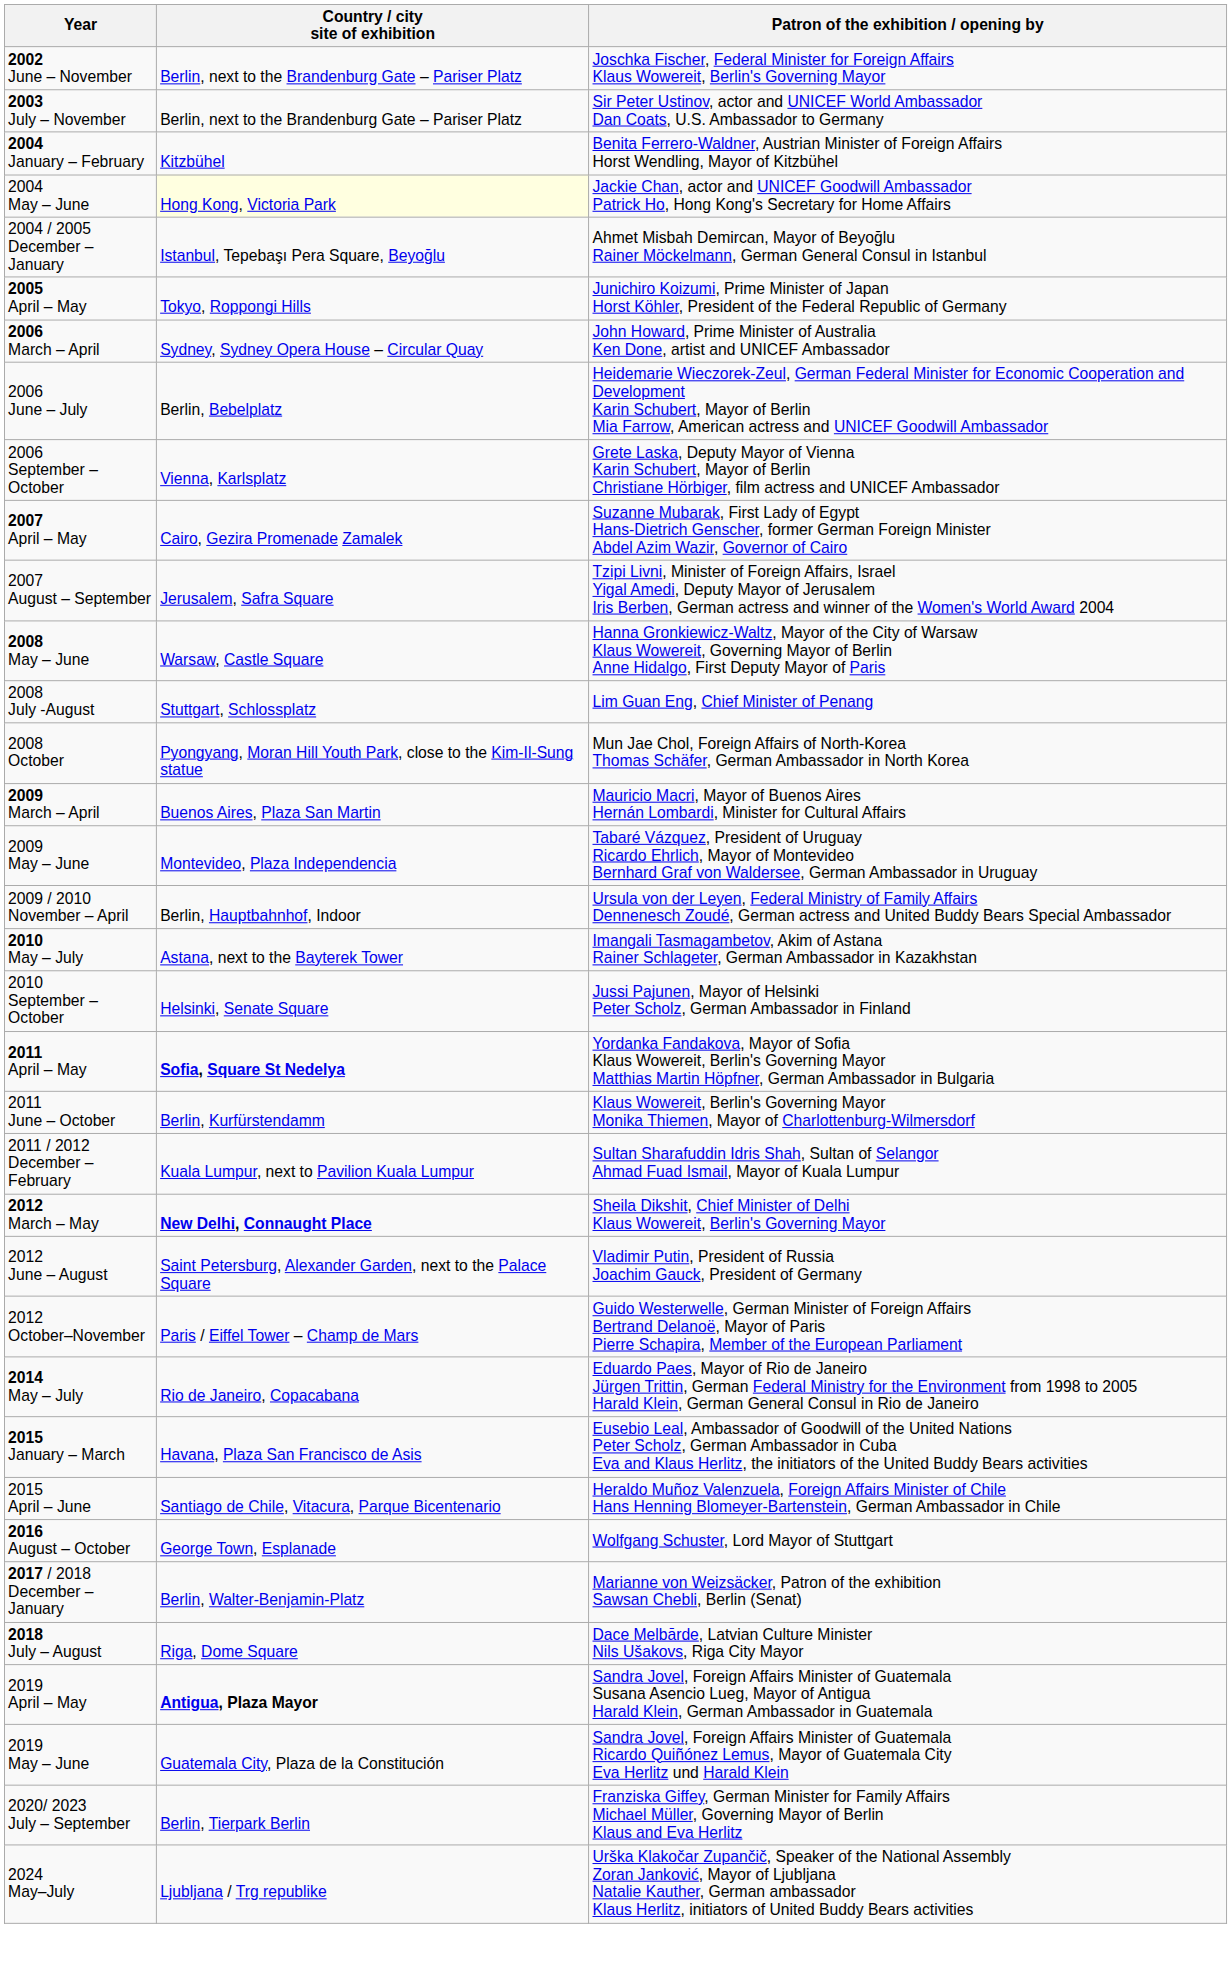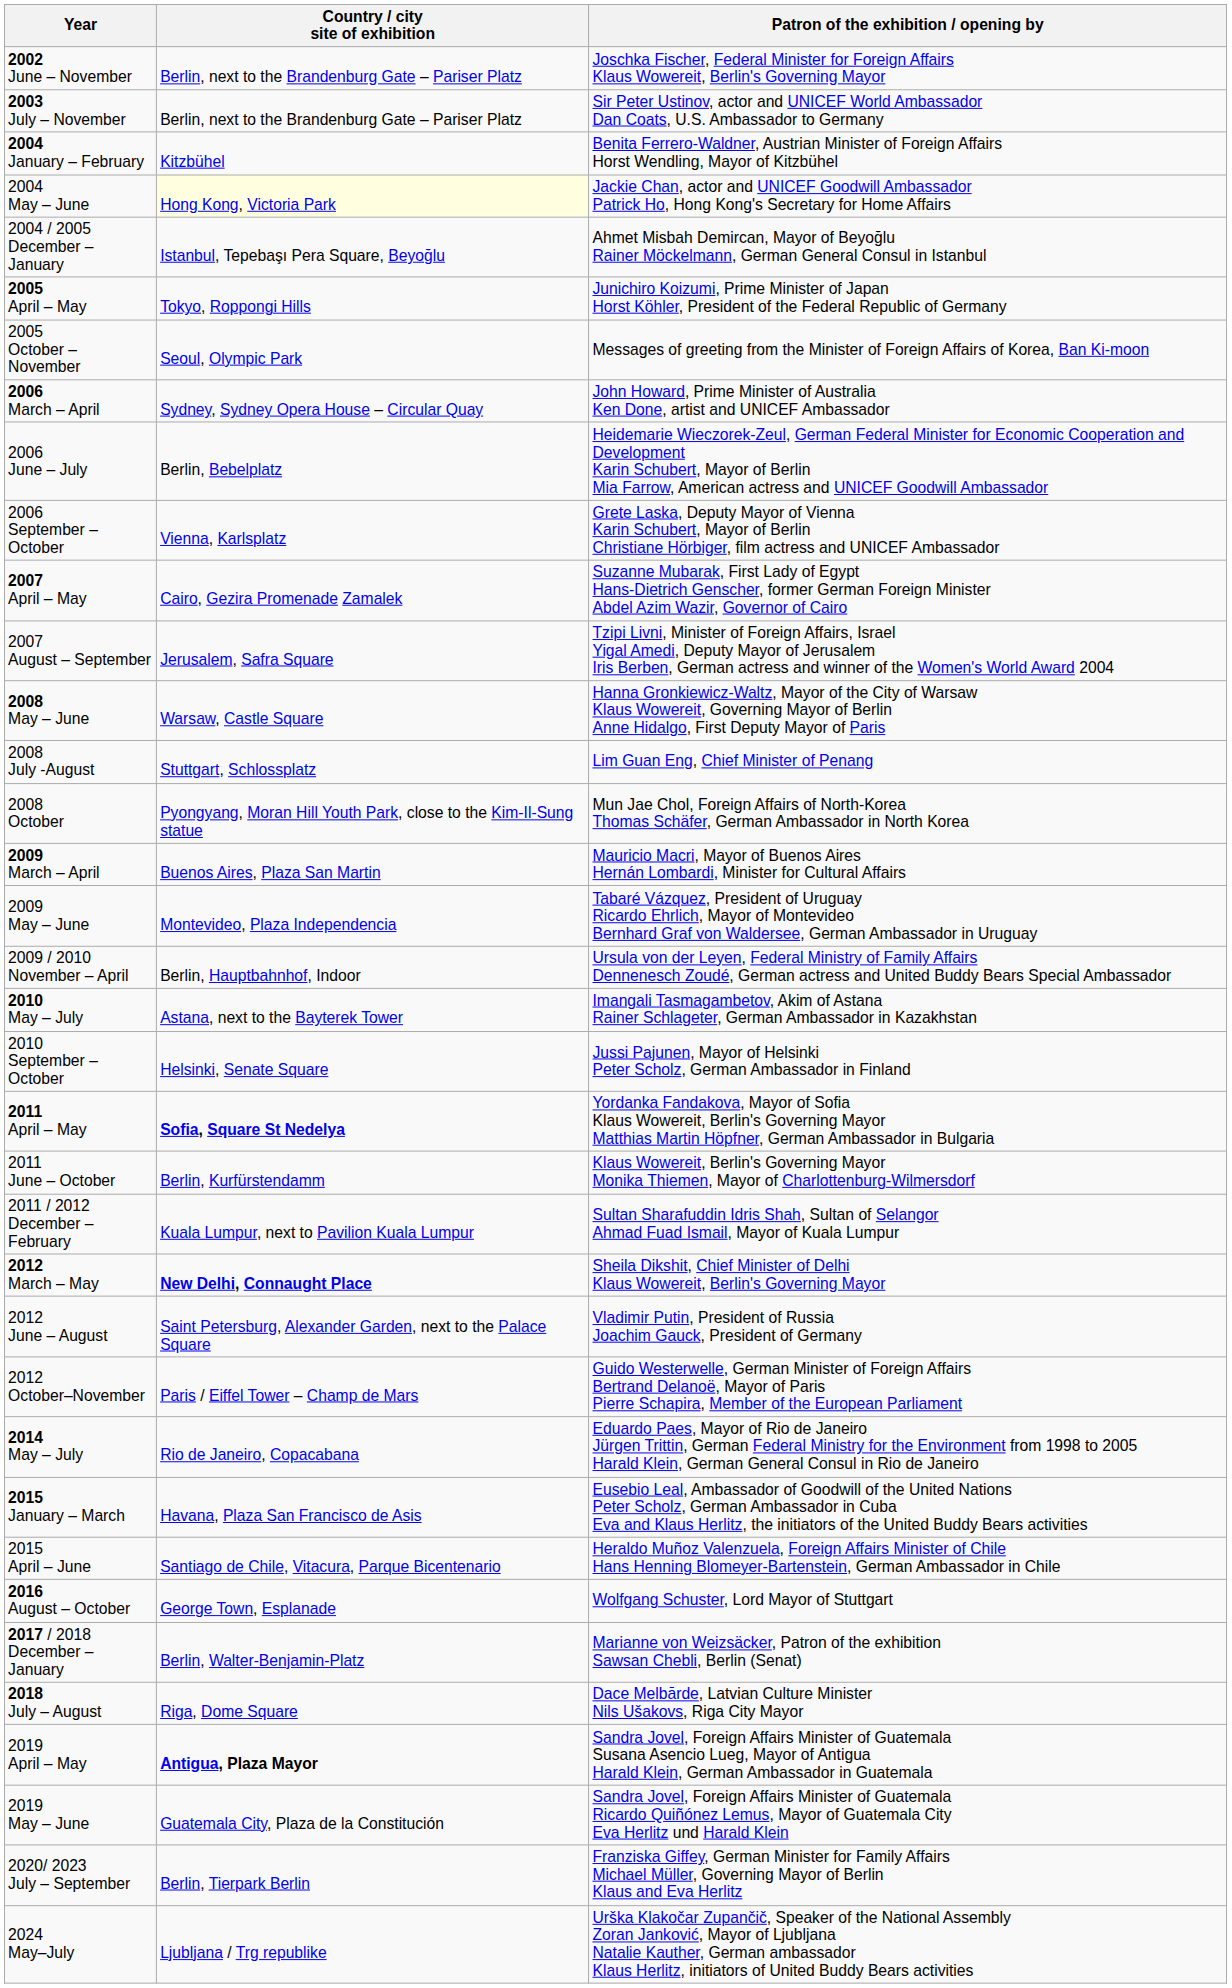 <table class= "wikitable">
 <tr>
 <th>Year</th>
 <th>Country / city<br> site of exhibition</th>
 <th>Patron of the exhibition / opening by</th>
 </tr>
 <tr>
 <td><strong>2002</strong><br> June – November</td>
 <td><br> <a href='#'>Berlin</a>, next to the <a href='#'>Brandenburg Gate</a> – <a href='#'>Pariser Platz</a></td>
 <td><a href='#'>Joschka Fischer</a>, <a href='#'>Federal Minister for Foreign Affairs</a><br> <a href='#'>Klaus Wowereit</a>, <a href='#'>Berlin's Governing Mayor</a></td>
 </tr>
 <tr>
 <td><strong>2003</strong><br> July – November</td>
 <td><br> Berlin, next to the Brandenburg Gate – Pariser Platz</td>
 <td><a href='#'>Sir Peter Ustinov</a>, actor and <a href='#'>UNICEF World Ambassador</a><br> <a href='#'>Dan Coats</a>,  U.S. Ambassador to Germany</td>
 </tr>
 <tr>
 <td><strong>2004</strong><br> January – February</td>
 <td><br> <a href='#'>Kitzbühel</a></td>
 <td><a href='#'>Benita Ferrero-Waldner</a>, Austrian Minister of Foreign Affairs<br> Horst Wendling, Mayor of Kitzbühel</td>
 </tr>
 <tr>
 <td>2004<br> May – June</td>
 <td style="background: lightyellow;"><br> <a href='#'>Hong Kong</a>, <a href='#'>Victoria Park</a></td>
 <td><a href='#'>Jackie Chan</a>, actor and <a href='#'>UNICEF Goodwill Ambassador</a><br> <a href='#'>Patrick Ho</a>, Hong Kong's Secretary for Home Affairs</td>
 </tr>
 <tr>
 <td>2004 / 2005<br> December – January</td>
 <td><br> <a href='#'>Istanbul</a>, Tepebaşı Pera Square, <a href='#'>Beyoğlu</a></td>
 <td>Ahmet Misbah Demircan, Mayor of Beyoğlu<br> <a href='#'>Rainer Möckelmann</a>, German General Consul in Istanbul</td>
 </tr>
 <tr>
 <td><strong>2005</strong><br> April – May</td>
 <td><br> <a href='#'>Tokyo</a>, <a href='#'>Roppongi Hills</a></td>
 <td><a href='#'>Junichiro Koizumi</a>, Prime Minister of Japan<br> <a href='#'>Horst Köhler</a>, President of the Federal Republic of Germany</td>
+</tr>
+<tr>
+<td>2005<br> October – November</td>
+<td><br> <a href='#'>Seoul</a>, <a href='#'>Olympic Park</a></td>
+<td>Messages of greeting from the Minister of Foreign Affairs of Korea, <a href='#'>Ban Ki-moon</a></td>
 </tr>
 <tr>
 <td><strong>2006</strong><br> March – April</td>
 <td><br> <a href='#'>Sydney</a>, <a href='#'>Sydney Opera House</a> – <a href='#'>Circular Quay</a></td>
 <td><a href='#'>John Howard</a>, Prime Minister of Australia<br> <a href='#'>Ken Done</a>, artist and UNICEF Ambassador</td>
 </tr>
 <tr>
 <td>2006<br> June – July</td>
 <td><br> Berlin, <a href='#'>Bebelplatz</a></td>
 <td><a href='#'>Heidemarie Wieczorek-Zeul</a>, <a href='#'>German Federal Minister for Economic Cooperation and Development</a><br> <a href='#'>Karin Schubert</a>, Mayor of Berlin<br>  <a href='#'>Mia Farrow</a>, American actress  and <a href='#'>UNICEF Goodwill Ambassador</a></td>
 </tr>
 <tr>
 <td>2006<br> September – October</td>
 <td><br> <a href='#'>Vienna</a>, <a href='#'>Karlsplatz</a></td>
 <td><a href='#'>Grete Laska</a>, Deputy Mayor of Vienna<br> <a href='#'>Karin Schubert</a>, Mayor of Berlin<br> <a href='#'>Christiane Hörbiger</a>, film actress and UNICEF Ambassador</td>
 </tr>
 <tr>
 <td><strong>2007</strong><br> April – May</td>
 <td><br> <a href='#'>Cairo</a>, <a href='#'>Gezira Promenade</a> <a href='#'>Zamalek</a></td>
 <td><a href='#'>Suzanne Mubarak</a>, First Lady of Egypt<br> <a href='#'>Hans-Dietrich Genscher</a>, former German Foreign Minister<br> <a href='#'>Abdel Azim Wazir</a>, <a href='#'>Governor of Cairo</a></td>
 </tr>
 <tr>
 <td>2007<br> August – September</td>
 <td><br> <a href='#'>Jerusalem</a>, <a href='#'>Safra Square</a></td>
 <td><a href='#'>Tzipi Livni</a>, Minister of Foreign Affairs, Israel<br> <a href='#'>Yigal Amedi</a>, Deputy Mayor of Jerusalem<br> <a href='#'>Iris Berben</a>, German actress and winner of the <a href='#'>Women's World Award</a> 2004</td>
 </tr>
 <tr>
 <td><strong>2008</strong><br> May – June</td>
 <td><br> <a href='#'>Warsaw</a>, <a href='#'>Castle Square</a></td>
 <td><a href='#'>Hanna Gronkiewicz-Waltz</a>, Mayor of the City of Warsaw<br> <a href='#'>Klaus Wowereit</a>, Governing Mayor of Berlin<br> <a href='#'>Anne Hidalgo</a>, First Deputy Mayor of <a href='#'>Paris</a></td>
 </tr>
 <tr>
 <td>2008<br> July -August</td>
 <td><br> <a href='#'>Stuttgart</a>, <a href='#'>Schlossplatz</a></td>
 <td><a href='#'>Lim Guan Eng</a>, <a href='#'>Chief Minister of Penang</a></td>
 </tr>
 <tr>
 <td>2008<br> October</td>
 <td><br> <a href='#'>Pyongyang</a>, <a href='#'>Moran Hill Youth Park</a>, close to the <a href='#'>Kim-Il-Sung statue</a></td>
 <td>Mun Jae Chol, Foreign Affairs of North-Korea<br> <a href='#'>Thomas Schäfer</a>, German Ambassador in North Korea</td>
 </tr>
 <tr>
 <td><strong>2009</strong><br> March – April</td>
 <td><br> <a href='#'>Buenos Aires</a>, <a href='#'>Plaza San Martin</a></td>
 <td><a href='#'>Mauricio Macri</a>, Mayor of Buenos Aires<br> <a href='#'>Hernán Lombardi</a>, Minister for Cultural Affairs</td>
 </tr>
 <tr>
 <td>2009<br> May – June</td>
 <td><br> <a href='#'>Montevideo</a>, <a href='#'>Plaza Independencia</a></td>
 <td><a href='#'>Tabaré Vázquez</a>, President of Uruguay<br> <a href='#'>Ricardo Ehrlich</a>, Mayor of Montevideo<br> <a href='#'>Bernhard Graf von Waldersee</a>, German Ambassador in Uruguay</td>
 </tr>
 <tr>
 <td>2009 / 2010<br> November – April</td>
 <td><br> Berlin, <a href='#'>Hauptbahnhof</a>, Indoor</td>
 <td><a href='#'>Ursula von der Leyen</a>, <a href='#'>Federal Ministry of Family Affairs</a><br>  <a href='#'>Dennenesch Zoudé</a>, German actress and United Buddy Bears Special Ambassador</td>
 </tr>
 <tr>
 <td><strong>2010</strong><br> May – July</td>
 <td><br> <a href='#'>Astana</a>, next to the <a href='#'>Bayterek Tower</a></td>
 <td><a href='#'>Imangali Tasmagambetov</a>, Akim of Astana<br> <a href='#'>Rainer Schlageter</a>, German Ambassador in Kazakhstan</td>
 </tr>
 <tr>
 <td>2010<br> September – October</td>
 <td><br> <a href='#'>Helsinki</a>, <a href='#'>Senate Square</a></td>
 <td><a href='#'>Jussi Pajunen</a>, Mayor of Helsinki<br> <a href='#'>Peter Scholz</a>, German Ambassador in Finland</td>
 </tr>
 <tr>
 <td><strong>2011</strong><br> April – May</td>
 <td><strong><br> <a href='#'>Sofia</a>, <a href='#'>Square St Nedelya</a></strong></td>
 <td><a href='#'>Yordanka Fandakova</a>, Mayor of Sofia<br> Klaus Wowereit, Berlin's Governing Mayor<br> <a href='#'>Matthias Martin Höpfner</a>, German Ambassador in Bulgaria</td>
 </tr>
 <tr>
 <td>2011<br> June – October</td>
 <td><br> <a href='#'>Berlin</a>, <a href='#'>Kurfürstendamm</a></td>
 <td><a href='#'>Klaus Wowereit</a>, Berlin's Governing Mayor<br> <a href='#'>Monika Thiemen</a>, Mayor of <a href='#'>Charlottenburg-Wilmersdorf</a></td>
 </tr>
 <tr>
 <td>2011 / 2012<br> December – February</td>
 <td><br> <a href='#'>Kuala Lumpur</a>, next to <a href='#'>Pavilion Kuala Lumpur</a></td>
 <td><a href='#'>Sultan Sharafuddin Idris Shah</a>, Sultan of <a href='#'>Selangor</a><br> <a href='#'>Ahmad Fuad Ismail</a>, Mayor of Kuala Lumpur</td>
 </tr>
 <tr>
 <td><strong>2012</strong><br> March – May</td>
 <td><strong><br> <a href='#'>New Delhi</a>, <a href='#'>Connaught Place</a></strong></td>
 <td><a href='#'>Sheila Dikshit</a>, <a href='#'>Chief Minister of Delhi</a><br> <a href='#'>Klaus Wowereit</a>, <a href='#'>Berlin's Governing Mayor</a></td>
 </tr>
 <tr>
 <td>2012<br> June – August</td>
 <td><br> <a href='#'>Saint Petersburg</a>, <a href='#'>Alexander Garden</a>, next to the <a href='#'>Palace Square</a></td>
 <td><a href='#'>Vladimir Putin</a>, President of Russia<br> <a href='#'>Joachim Gauck</a>, President of Germany</td>
 </tr>
 <tr>
 <td>2012<br> October–November</td>
 <td> <br><a href='#'>Paris</a> / <a href='#'>Eiffel Tower</a> – <a href='#'>Champ de Mars</a></td>
 <td><a href='#'>Guido Westerwelle</a>, German Minister of Foreign Affairs<br> <a href='#'>Bertrand Delanoë</a>, Mayor of Paris<br> <a href='#'>Pierre Schapira</a>, <a href='#'>Member of the European Parliament</a></td>
 </tr>
 <tr>
 <td><strong>2014</strong><br> May – July</td>
 <td> <br> <a href='#'>Rio de Janeiro</a>, <a href='#'>Copacabana</a></td>
 <td><a href='#'>Eduardo Paes</a>, Mayor of Rio de Janeiro<br> <a href='#'>Jürgen Trittin</a>,  German <a href='#'>Federal Ministry for the Environment</a> from 1998 to 2005 <br> <a href='#'>Harald Klein</a>, German General Consul in Rio de Janeiro</td>
 </tr>
 <tr>
 <td><strong>2015</strong><br> January – March</td>
 <td> <br> <a href='#'>Havana</a>, <a href='#'>Plaza San Francisco de Asis</a></td>
 <td><a href='#'>Eusebio Leal</a>, Ambassador of Goodwill of the United Nations<br> <a href='#'>Peter Scholz</a>, German Ambassador in Cuba<br> <a href='#'>Eva and Klaus Herlitz</a>, the initiators of the United Buddy Bears activities</td>
 </tr>
 <tr>
 <td>2015<br> April – June</td>
 <td> <br> <a href='#'>Santiago de Chile</a>, <a href='#'>Vitacura</a>, <a href='#'>Parque Bicentenario</a></td>
 <td><a href='#'>Heraldo Muñoz Valenzuela</a>, <a href='#'>Foreign Affairs Minister of Chile</a><br> <a href='#'>Hans Henning Blomeyer-Bartenstein</a>, German Ambassador in Chile</td>
 </tr>
 <tr>
 <td><strong>2016</strong><br> August – October</td>
 <td> <br> <a href='#'>George Town</a>, <a href='#'>Esplanade</a></td>
 <td><a href='#'>Wolfgang Schuster</a>, Lord Mayor of Stuttgart</td>
 </tr>
 <tr>
 <td><strong>2017</strong> / 2018<br> December – January</td>
 <td> <br> <a href='#'>Berlin</a>, <a href='#'>Walter-Benjamin-Platz</a></td>
 <td><a href='#'>Marianne von Weizsäcker</a>, Patron of the exhibition<br> <a href='#'>Sawsan Chebli</a>, Berlin (Senat)</td>
 </tr>
 <tr>
 <td><strong>2018</strong><br> July – August</td>
 <td> <br> <a href='#'>Riga</a>, <a href='#'>Dome Square</a></td>
 <td><a href='#'>Dace Melbārde</a>, Latvian Culture Minister<br> <a href='#'>Nils Ušakovs</a>, Riga City Mayor</td>
 </tr>
 <tr>
 <td>2019<br> April – May</td>
 <td><strong> <br> <a href='#'>Antigua</a>, Plaza Mayor</strong></td>
 <td><a href='#'>Sandra Jovel</a>, Foreign Affairs Minister of Guatemala <br> Susana Asencio Lueg, Mayor of Antigua<br> <a href='#'>Harald Klein</a>, German Ambassador in Guatemala</td>
 </tr>
 <tr>
 <td>2019<br> May – June</td>
 <td> <br> <a href='#'>Guatemala City</a>, Plaza de la Constitución</td>
 <td><a href='#'>Sandra Jovel</a>, Foreign Affairs Minister of Guatemala<br><a href='#'>Ricardo Quiñónez Lemus</a>, Mayor of Guatemala City<br> <a href='#'>Eva Herlitz</a> und <a href='#'>Harald Klein</a></td>
 </tr>
 <tr>
 <td>2020/ 2023<br> July – September</td>
 <td> <br> <a href='#'>Berlin</a>, <a href='#'>Tierpark Berlin</a></td>
 <td><a href='#'>Franziska Giffey</a>, German Minister for Family Affairs<br><a href='#'>Michael Müller</a>, Governing Mayor of Berlin <br> <a href='#'>Klaus and Eva Herlitz</a></td>
 </tr>
 <tr>
 <td>2024<br>May–July</td>
 <td><br><a href='#'>Ljubljana</a> / <a href='#'>Trg republike</a></td>
 <td><a href='#'>Urška Klakočar Zupančič</a>, Speaker of the National Assembly<br><a href='#'>Zoran Janković</a>, Mayor of Ljubljana<br><a href='#'>Natalie Kauther</a>, German ambassador<br><a href='#'>Klaus Herlitz</a>,  initiators of United Buddy Bears activities</td>
 </tr>
 </table>
